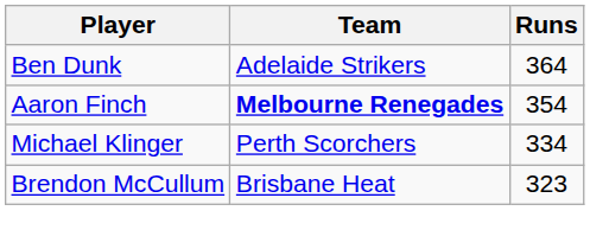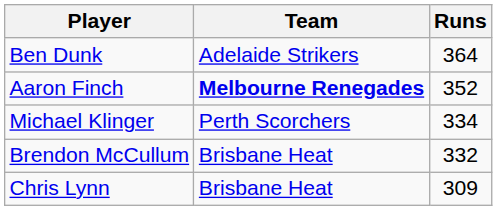 <table class="wikitable" style="text-align: center;">
 <tr>
 <th>Player</th>
 <th>Team</th>
 <th>Runs</th>
 </tr>
 <tr>
 <td style="text-align:left"><a href='#'>Ben Dunk</a></td>
 <td style="text-align:left"><a href='#'>Adelaide Strikers</a></td>
 <td>364</td>
 </tr>
 <tr>
 <td style="text-align:left"><a href='#'>Aaron Finch</a></td>
 <td style="text-align:left"><strong><a href='#'>Melbourne Renegades</a></strong></td>
-<td>354</td>
+<td>352</td>
 </tr>
 <tr>
 <td style="text-align:left"><a href='#'>Michael Klinger</a></td>
 <td style="text-align:left"><a href='#'>Perth Scorchers</a></td>
 <td>334</td>
 </tr>
 <tr>
 <td style="text-align:left"><a href='#'>Brendon McCullum</a></td>
 <td style="text-align:left"><a href='#'>Brisbane Heat</a></td>
-<td>323</td>
+<td>332</td>
+</tr>
+<tr>
+<td style="text-align:left"><a href='#'>Chris Lynn</a></td>
+<td style="text-align:left"><a href='#'>Brisbane Heat</a></td>
+<td>309</td>
 </tr>
 </table>
